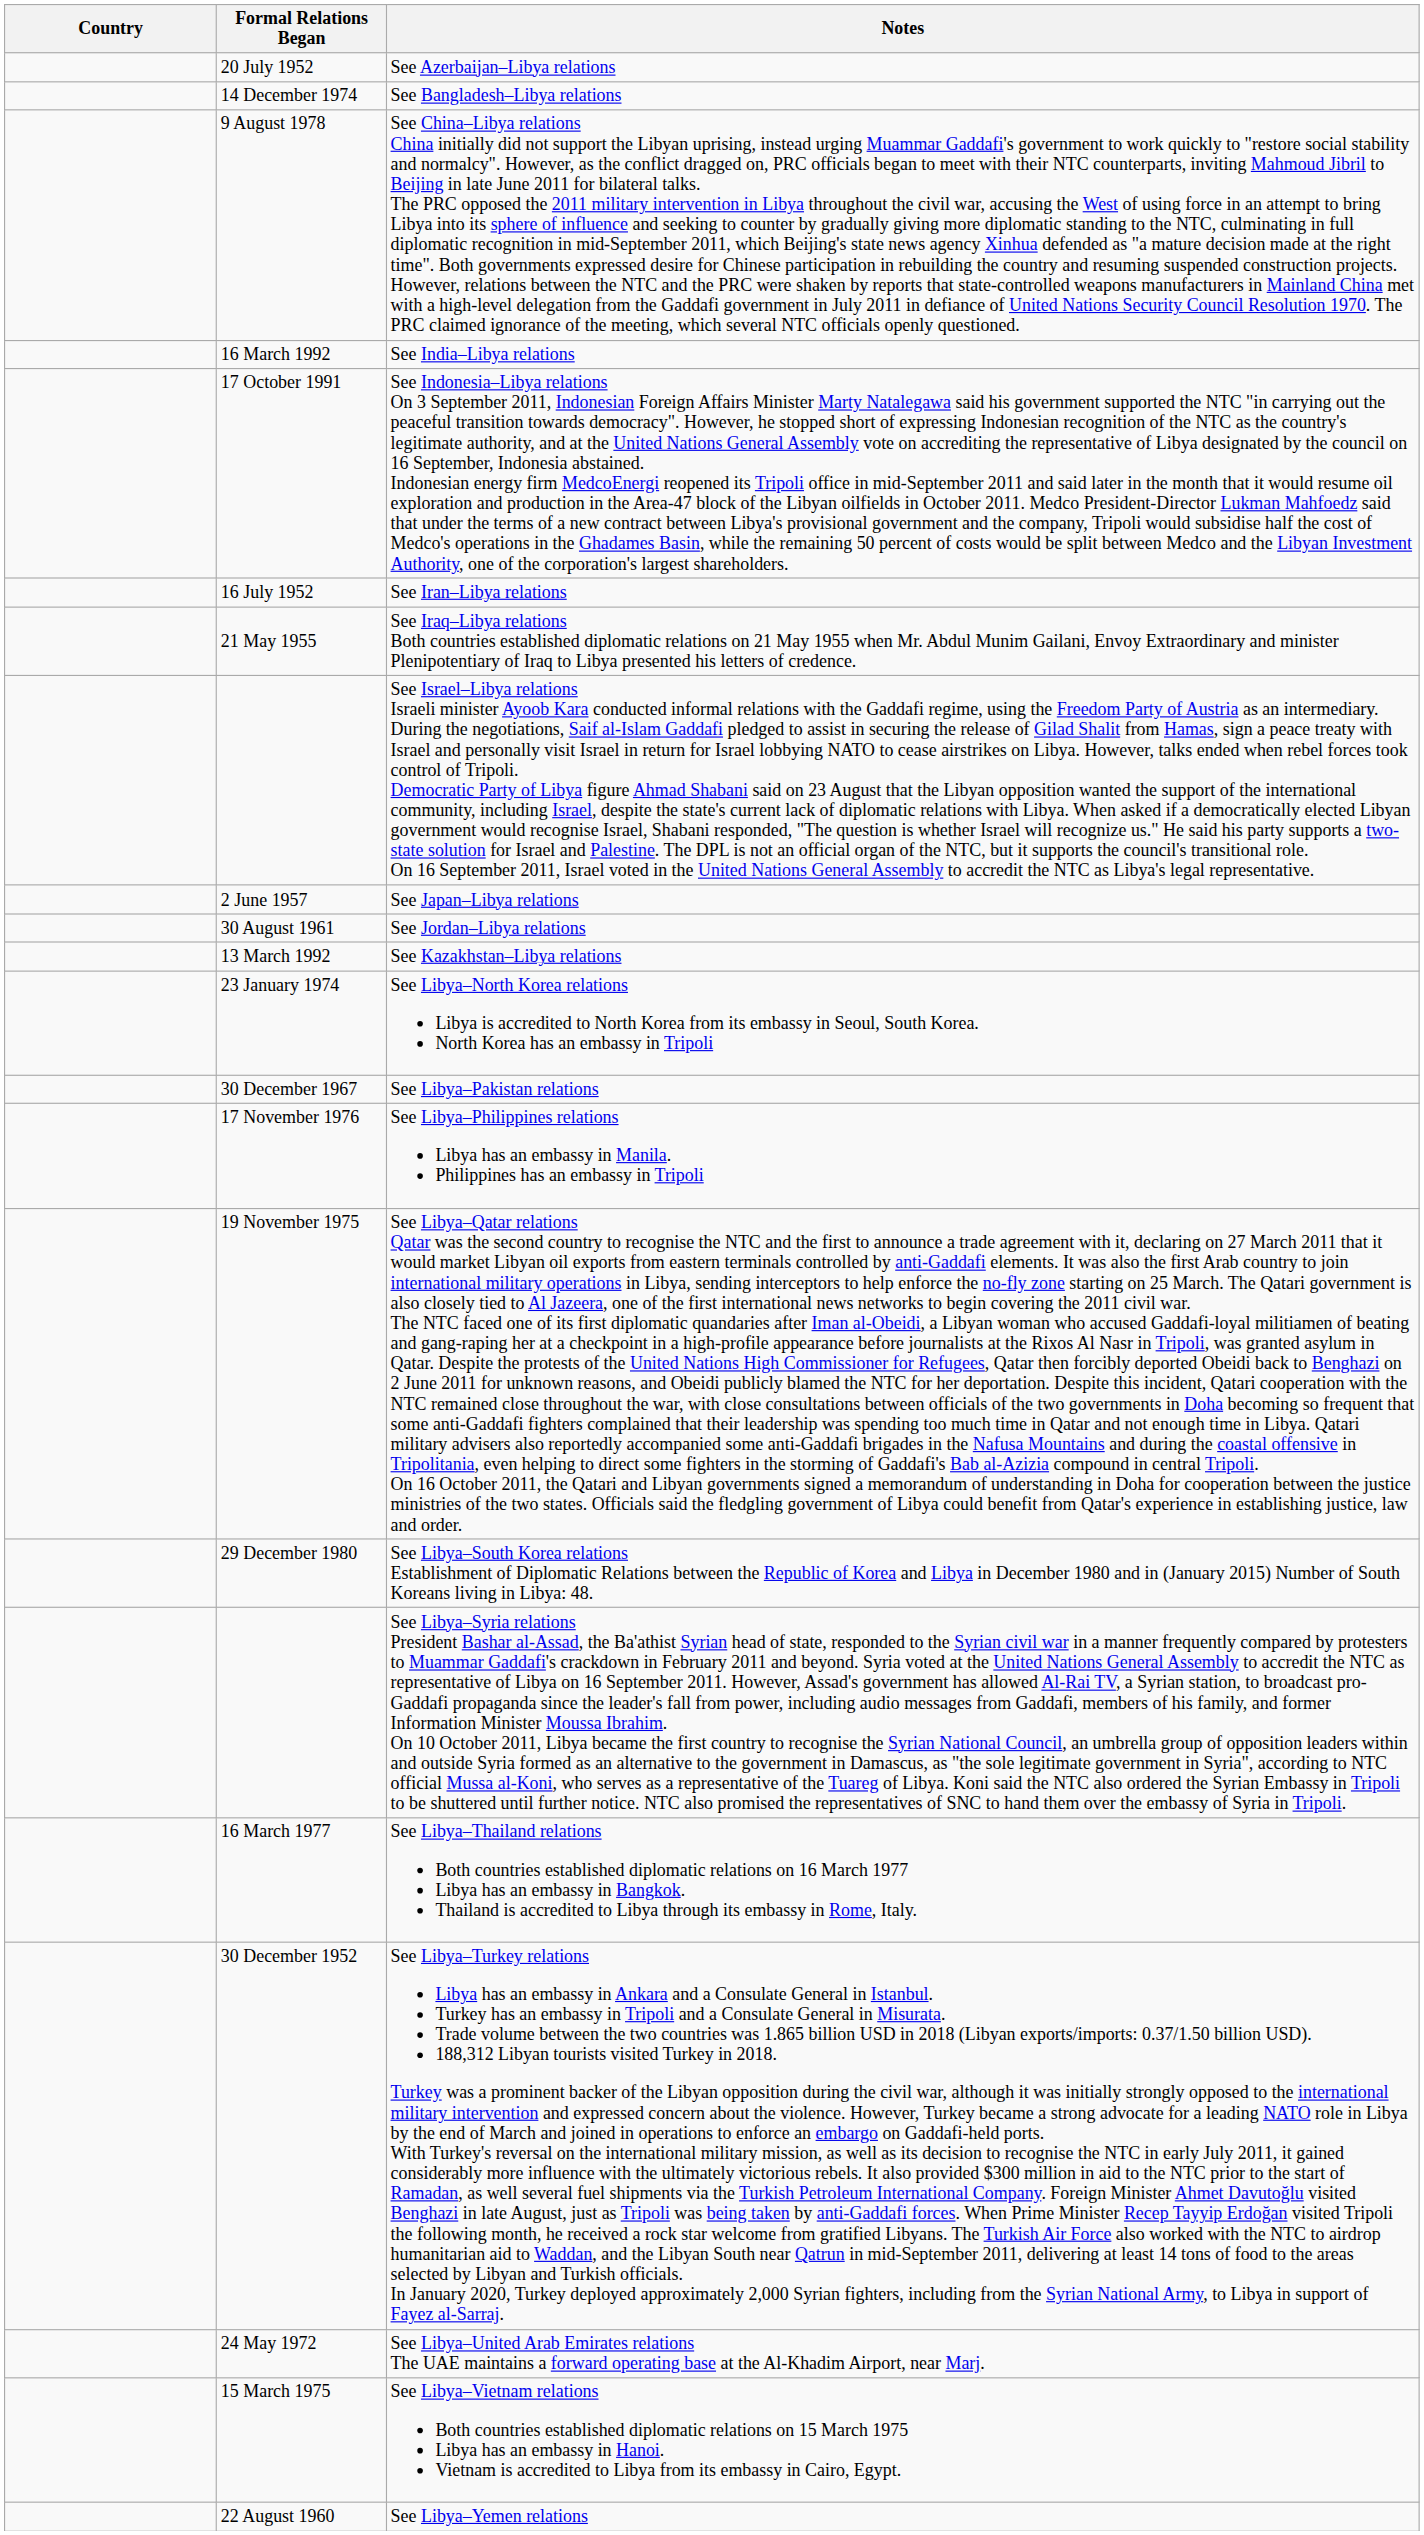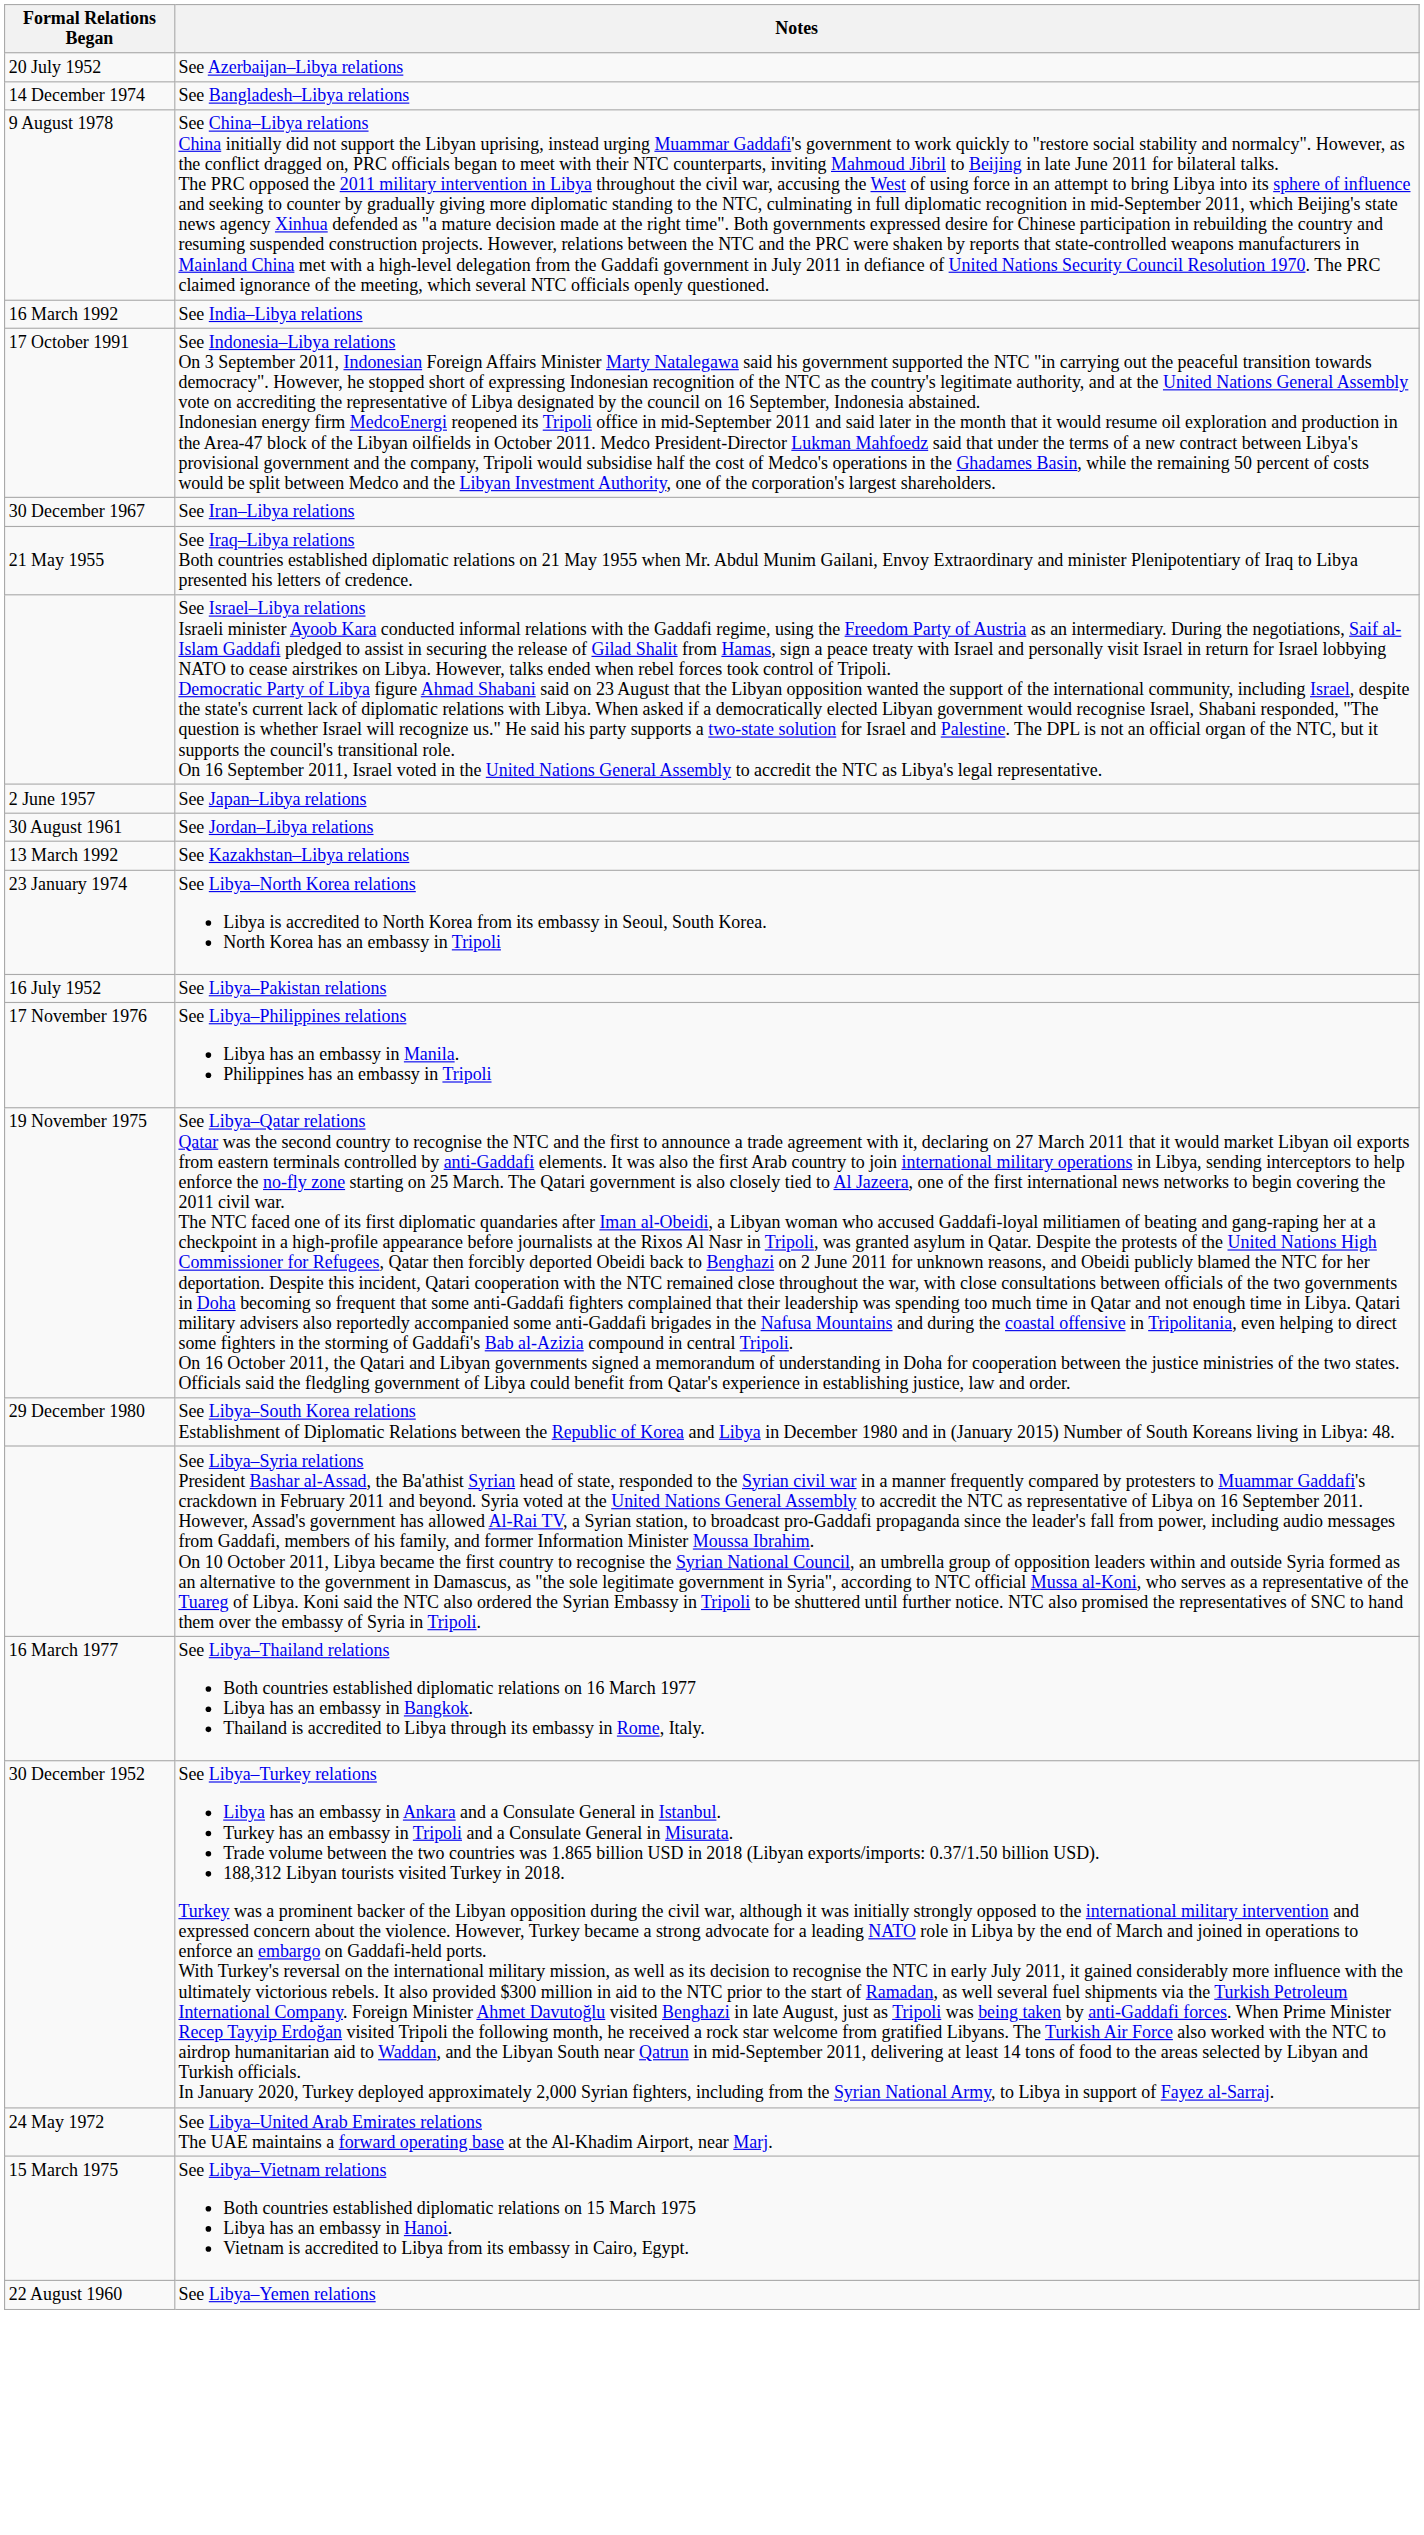 <table class="wikitable sortable" style="width:100%; margin:auto;">
 <tr>
-<th style="width:15%;">Country</th>
 <th style="width:12%;">Formal Relations Began</th>
 <th>Notes</th>
 </tr>
 <tr valign="top">
-<td></td>
 <td>20 July 1952</td>
 <td>See <a href='#'>Azerbaijan–Libya relations</a></td>
 </tr>
 <tr>
-<td></td>
 <td>14 December 1974</td>
 <td>See <a href='#'>Bangladesh–Libya relations</a></td>
 </tr>
 <tr valign="top">
-<td></td>
 <td>9 August 1978</td>
 <td>See <a href='#'>China–Libya relations</a><br><a href='#'>China</a> initially did not support the Libyan uprising, instead urging <a href='#'>Muammar Gaddafi</a>'s government to work quickly to "restore social stability and normalcy". However, as the conflict dragged on, PRC officials began to meet with their NTC counterparts, inviting <a href='#'>Mahmoud Jibril</a> to <a href='#'>Beijing</a> in late June 2011 for bilateral talks.<br>The PRC opposed the <a href='#'>2011 military intervention in Libya</a> throughout the civil war, accusing the <a href='#'>West</a> of using force in an attempt to bring Libya into its <a href='#'>sphere of influence</a> and seeking to counter by gradually giving more diplomatic standing to the NTC, culminating in full diplomatic recognition in mid-September 2011, which Beijing's state news agency <a href='#'>Xinhua</a> defended as "a mature decision made at the right time". Both governments expressed desire for Chinese participation in rebuilding the country and resuming suspended construction projects. However, relations between the NTC and the PRC were shaken by reports that state-controlled weapons manufacturers in <a href='#'>Mainland China</a> met with a high-level delegation from the Gaddafi government in July 2011 in defiance of <a href='#'>United Nations Security Council Resolution 1970</a>. The PRC claimed ignorance of the meeting, which several NTC officials openly questioned.</td>
 </tr>
 <tr>
-<td></td>
 <td>16 March 1992</td>
 <td>See <a href='#'>India–Libya relations</a></td>
 </tr>
 <tr valign="top">
-<td></td>
 <td>17 October 1991</td>
 <td>See <a href='#'>Indonesia–Libya relations</a><br>On 3 September 2011, <a href='#'>Indonesian</a> Foreign Affairs Minister <a href='#'>Marty Natalegawa</a> said his government supported the NTC "in carrying out the peaceful transition towards democracy". However, he stopped short of expressing Indonesian recognition of the NTC as the country's legitimate authority, and at the <a href='#'>United Nations General Assembly</a> vote on accrediting the representative of Libya designated by the council on 16 September, Indonesia abstained.<br>Indonesian energy firm <a href='#'>MedcoEnergi</a> reopened its <a href='#'>Tripoli</a> office in mid-September 2011 and said later in the month that it would resume oil exploration and production in the Area-47 block of the Libyan oilfields in October 2011. Medco President-Director <a href='#'>Lukman Mahfoedz</a> said that under the terms of a new contract between Libya's provisional government and the company, Tripoli would subsidise half the cost of Medco's operations in the <a href='#'>Ghadames Basin</a>, while the remaining 50 percent of costs would be split between Medco and the <a href='#'>Libyan Investment Authority</a>, one of the corporation's largest shareholders.</td>
 </tr>
 <tr>
-<td></td>
-<td>16 July 1952</td>
+<td>30 December 1967</td>
 <td>See <a href='#'>Iran–Libya relations</a></td>
 </tr>
 <tr>
-<td></td>
 <td>21 May 1955</td>
 <td>See <a href='#'>Iraq–Libya relations</a><br>Both countries established diplomatic relations on 21 May 1955 when Mr. Abdul Munim Gailani, Envoy Extraordinary and minister Plenipotentiary of Iraq to Libya presented his letters of credence.</td>
 </tr>
 <tr valign="top">
 <td></td>
-<td></td>
 <td>See <a href='#'>Israel–Libya relations</a><br>Israeli minister <a href='#'>Ayoob Kara</a>  conducted informal relations with the Gaddafi regime, using the <a href='#'>Freedom Party of Austria</a> as an intermediary. During the negotiations, <a href='#'>Saif al-Islam Gaddafi</a> pledged to assist in securing the release of <a href='#'>Gilad Shalit</a> from <a href='#'>Hamas</a>, sign a peace treaty with Israel and personally visit Israel in return for Israel lobbying NATO to cease airstrikes on Libya. However, talks ended when rebel forces took control of Tripoli.<br><a href='#'>Democratic Party of Libya</a> figure <a href='#'>Ahmad Shabani</a> said on 23 August that the Libyan opposition wanted the support of the international community, including <a href='#'>Israel</a>, despite the state's current lack of diplomatic relations with Libya. When asked if a democratically elected Libyan government would recognise Israel, Shabani responded, "The question is whether Israel will recognize us." He said his party supports a <a href='#'>two-state solution</a> for Israel and <a href='#'>Palestine</a>. The DPL is not an official organ of the NTC, but it supports the council's transitional role.<br>On 16 September 2011, Israel voted in the <a href='#'>United Nations General Assembly</a> to accredit the NTC as Libya's legal representative.</td>
 </tr>
 <tr>
-<td></td>
 <td>2 June 1957</td>
 <td>See <a href='#'>Japan–Libya relations</a></td>
 </tr>
 <tr>
-<td></td>
 <td>30 August 1961</td>
 <td>See <a href='#'>Jordan–Libya relations</a></td>
 </tr>
 <tr>
-<td></td>
 <td>13 March 1992</td>
 <td>See <a href='#'>Kazakhstan–Libya relations</a></td>
 </tr>
 <tr valign="top">
-<td></td>
 <td>23 January 1974</td>
 <td>See <a href='#'>Libya–North Korea relations</a><br><ul><li>Libya is accredited to North Korea from its embassy in Seoul, South Korea.</li><li>North Korea has an embassy in <a href='#'>Tripoli</a></li></ul></td>
 </tr>
 <tr>
-<td></td>
-<td>30 December 1967</td>
+<td>16 July 1952</td>
 <td>See <a href='#'>Libya–Pakistan relations</a></td>
 </tr>
 <tr valign="top">
-<td></td>
 <td>17 November 1976</td>
 <td>See <a href='#'>Libya–Philippines relations</a><br><ul><li>Libya has an embassy in <a href='#'>Manila</a>.</li><li>Philippines has an embassy in <a href='#'>Tripoli</a></li></ul></td>
 </tr>
 <tr valign="top">
-<td></td>
 <td>19 November 1975</td>
 <td>See <a href='#'>Libya–Qatar relations</a><br><a href='#'>Qatar</a> was the second country to recognise the NTC and the first to announce a trade agreement with it, declaring on 27 March 2011 that it would market Libyan oil exports from eastern terminals controlled by <a href='#'>anti-Gaddafi</a> elements. It was also the first Arab country to join <a href='#'>international military operations</a> in Libya, sending interceptors to help enforce the <a href='#'>no-fly zone</a> starting on 25 March. The Qatari government is also closely tied to <a href='#'>Al Jazeera</a>, one of the first international news networks to begin covering the 2011 civil war.<br>The NTC faced one of its first diplomatic quandaries after <a href='#'>Iman al-Obeidi</a>, a Libyan woman who accused Gaddafi-loyal militiamen of beating and gang-raping her at a checkpoint in a high-profile appearance before journalists at the Rixos Al Nasr in <a href='#'>Tripoli</a>, was granted asylum in Qatar. Despite the protests of the <a href='#'>United Nations High Commissioner for Refugees</a>, Qatar then forcibly deported Obeidi back to <a href='#'>Benghazi</a> on 2 June 2011 for unknown reasons, and Obeidi publicly blamed the NTC for her deportation. Despite this incident, Qatari cooperation with the NTC remained close throughout the war, with close consultations between officials of the two governments in <a href='#'>Doha</a> becoming so frequent that some anti-Gaddafi fighters complained that their leadership was spending too much time in Qatar and not enough time in Libya. Qatari military advisers also reportedly accompanied some anti-Gaddafi brigades in the <a href='#'>Nafusa Mountains</a> and during the <a href='#'>coastal offensive</a> in <a href='#'>Tripolitania</a>, even helping to direct some fighters in the storming of Gaddafi's <a href='#'>Bab al-Azizia</a> compound in central <a href='#'>Tripoli</a>.<br>On 16 October 2011, the Qatari and Libyan governments signed a memorandum of understanding in Doha for cooperation between the justice ministries of the two states. Officials said the fledgling government of Libya could benefit from Qatar's experience in establishing justice, law and order.</td>
 </tr>
 <tr valign="top">
-<td></td>
 <td>29 December 1980</td>
 <td>See <a href='#'>Libya–South Korea relations</a><br>Establishment of Diplomatic Relations between the <a href='#'>Republic of Korea</a> and <a href='#'>Libya</a> in December 1980 and in (January 2015) Number of South Koreans living in Libya: 48.</td>
 </tr>
 <tr valign="top">
 <td></td>
-<td></td>
 <td>See <a href='#'>Libya–Syria relations</a><br>President <a href='#'>Bashar al-Assad</a>, the Ba'athist <a href='#'>Syrian</a> head of state, responded to the <a href='#'>Syrian civil war</a> in a manner frequently compared by protesters to <a href='#'>Muammar Gaddafi</a>'s crackdown in February 2011 and beyond. Syria voted at the <a href='#'>United Nations General Assembly</a> to accredit the NTC as representative of Libya on 16 September 2011. However, Assad's government has allowed <a href='#'>Al-Rai TV</a>, a Syrian station, to broadcast pro-Gaddafi propaganda since the leader's fall from power, including audio messages from Gaddafi, members of his family, and former Information Minister <a href='#'>Moussa Ibrahim</a>.<br>On 10 October 2011, Libya became the first country to recognise the <a href='#'>Syrian National Council</a>, an umbrella group of opposition leaders within and outside Syria formed as an alternative to the government in Damascus, as "the sole legitimate government in Syria", according to NTC official <a href='#'>Mussa al-Koni</a>, who serves as a representative of the <a href='#'>Tuareg</a> of Libya. Koni said the NTC also ordered the Syrian Embassy in <a href='#'>Tripoli</a> to be shuttered until further notice. NTC also promised the representatives of SNC to hand them over the embassy of Syria in <a href='#'>Tripoli</a>.</td>
 </tr>
 <tr valign="top">
-<td></td>
 <td>16 March 1977</td>
 <td>See <a href='#'>Libya–Thailand relations</a><br><ul><li>Both countries established diplomatic relations on 16 March 1977</li><li>Libya has an embassy in <a href='#'>Bangkok</a>.</li><li>Thailand is accredited to Libya through its embassy in <a href='#'>Rome</a>, Italy.</li></ul></td>
 </tr>
 <tr valign="top">
-<td></td>
 <td>30 December 1952</td>
 <td>See <a href='#'>Libya–Turkey relations</a><br><ul><li><a href='#'>Libya</a> has an embassy in <a href='#'>Ankara</a> and a Consulate General in <a href='#'>Istanbul</a>.</li><li>Turkey has an embassy in <a href='#'>Tripoli</a> and a Consulate General in <a href='#'>Misurata</a>.</li><li>Trade volume between the two countries was 1.865 billion USD in 2018 (Libyan exports/imports: 0.37/1.50 billion USD).</li><li>188,312 Libyan tourists visited Turkey in 2018.</li></ul><a href='#'>Turkey</a> was a prominent backer of the Libyan opposition during the civil war, although it was initially strongly opposed to the <a href='#'>international military intervention</a> and expressed concern about the violence. However, Turkey became a strong advocate for a leading <a href='#'>NATO</a> role in Libya by the end of March and joined in operations to enforce an <a href='#'>embargo</a> on Gaddafi-held ports.<br>With Turkey's reversal on the international military mission, as well as its decision to recognise the NTC in early July 2011, it gained considerably more influence with the ultimately victorious rebels. It also provided $300 million in aid to the NTC prior to the start of <a href='#'>Ramadan</a>, as well several fuel shipments via the <a href='#'>Turkish Petroleum International Company</a>. Foreign Minister <a href='#'>Ahmet Davutoğlu</a> visited <a href='#'>Benghazi</a> in late August, just as <a href='#'>Tripoli</a> was <a href='#'>being taken</a> by <a href='#'>anti-Gaddafi forces</a>. When Prime Minister <a href='#'>Recep Tayyip Erdoğan</a> visited Tripoli the following month, he received a rock star welcome from gratified Libyans. The <a href='#'>Turkish Air Force</a> also worked with the NTC to airdrop humanitarian aid to <a href='#'>Waddan</a>, and the Libyan South near <a href='#'>Qatrun</a> in mid-September 2011, delivering at least 14 tons of food to the areas selected by Libyan and Turkish officials.<br>In January 2020, Turkey deployed approximately 2,000 Syrian fighters, including from the <a href='#'>Syrian National Army</a>, to Libya in support of <a href='#'>Fayez al-Sarraj</a>.</td>
 </tr>
 <tr valign="top">
-<td></td>
 <td>24 May 1972</td>
 <td>See <a href='#'>Libya–United Arab Emirates relations</a><br>The UAE maintains a <a href='#'>forward operating base</a> at the Al-Khadim Airport, near <a href='#'>Marj</a>.</td>
 </tr>
 <tr valign="top">
-<td></td>
 <td>15 March 1975</td>
 <td>See <a href='#'>Libya–Vietnam relations</a><br><ul><li>Both countries established diplomatic relations on 15 March 1975</li><li>Libya has an embassy in <a href='#'>Hanoi</a>.</li><li>Vietnam is accredited to Libya from its embassy in Cairo, Egypt.</li></ul></td>
 </tr>
 <tr>
-<td></td>
 <td>22 August 1960</td>
 <td>See <a href='#'>Libya–Yemen relations</a></td>
 </tr>
 </table>
